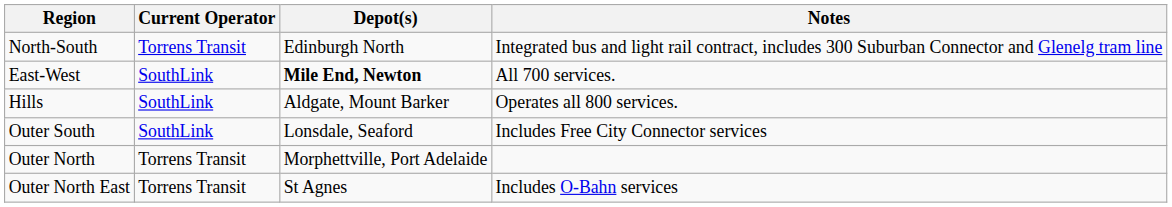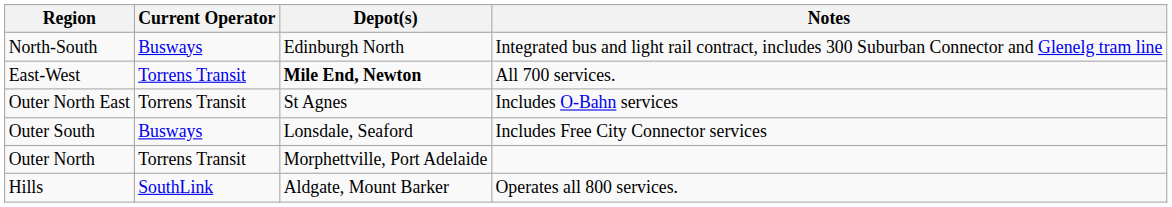 <table class="wikitable">
 <tr>
 <th>Region</th>
 <th>Current Operator</th>
 <th>Depot(s)</th>
 <th>Notes</th>
 </tr>
 <tr>
 <td>North-South</td>
-<td><a href='#'>Torrens Transit</a></td>
+<td><a href='#'>Busways</a></td>
 <td>Edinburgh North</td>
 <td>Integrated bus and light rail contract, includes 300 Suburban Connector and <a href='#'>Glenelg tram line</a></td>
 </tr>
 <tr>
 <td>East-West</td>
-<td><a href='#'>SouthLink</a></td>
+<td><a href='#'>Torrens Transit</a></td>
 <td><strong>Mile End, Newton</strong></td>
 <td>All 700 services.</td>
 </tr>
 <tr>
-<td>Hills</td>
-<td><a href='#'>SouthLink</a></td>
-<td>Aldgate, Mount Barker</td>
-<td>Operates all 800 services.</td>
+<td>Outer North East</td>
+<td>Torrens Transit</td>
+<td>St Agnes</td>
+<td>Includes <a href='#'>O-Bahn</a> services</td>
 </tr>
 <tr>
 <td>Outer South</td>
-<td><a href='#'>SouthLink</a></td>
+<td><a href='#'>Busways</a></td>
 <td>Lonsdale, Seaford</td>
 <td>Includes Free City Connector services</td>
 </tr>
 <tr>
 <td>Outer North</td>
 <td>Torrens Transit</td>
 <td>Morphettville, Port Adelaide</td>
 <td></td>
 </tr>
 <tr>
-<td>Outer North East</td>
-<td>Torrens Transit</td>
-<td>St Agnes</td>
-<td>Includes <a href='#'>O-Bahn</a> services</td>
+<td>Hills</td>
+<td><a href='#'>SouthLink</a></td>
+<td>Aldgate, Mount Barker</td>
+<td>Operates all 800 services.</td>
 </tr>
 </table>
